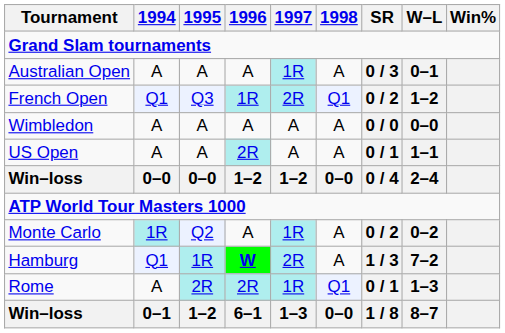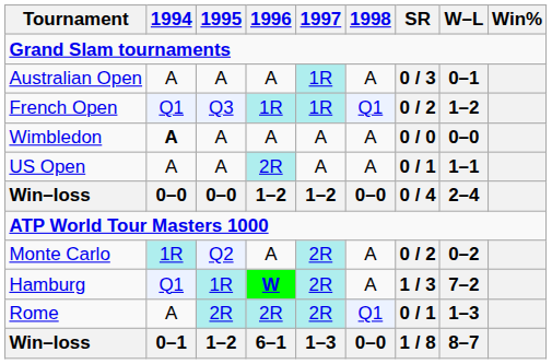 <table class=wikitable style=text-align:center>
 <tr>
 <th>Tournament</th>
 <th><a href='#'>1994</a></th>
 <th><a href='#'>1995</a></th>
 <th><a href='#'>1996</a></th>
 <th><a href='#'>1997</a></th>
 <th><a href='#'>1998</a></th>
 <th>SR</th>
 <th>W–L</th>
 <th>Win%</th>
 </tr>
 <tr>
 <td colspan=25 style=text-align:left><a href='#'><strong>Grand Slam tournaments</strong></a></td>
 </tr>
 <tr>
 <td align=left><a href='#'>Australian Open</a></td>
 <td>A</td>
 <td>A</td>
 <td>A</td>
 <td bgcolor=afeeee><a href='#'>1R</a></td>
 <td>A</td>
 <th>0 / 3</th>
 <th>0–1</th>
 <th></th>
 </tr>
 <tr>
 <td align=left><a href='#'>French Open</a></td>
 <td bgcolor=ecf2ff><a href='#'>Q1</a></td>
 <td bgcolor=ecf2ff><a href='#'>Q3</a></td>
 <td bgcolor=afeeee><a href='#'>1R</a></td>
-<td bgcolor=afeeee><a href='#'>2R</a></td>
+<td bgcolor=afeeee><a href='#'>1R</a></td>
 <td bgcolor=ecf2ff><a href='#'>Q1</a></td>
 <th>0 / 2</th>
 <th>1–2</th>
 <th></th>
 </tr>
 <tr>
 <td align=left><a href='#'>Wimbledon</a></td>
-<td>A</td>
+<td><strong>A</strong></td>
 <td>A</td>
 <td>A</td>
 <td>A</td>
 <td>A</td>
 <th>0 / 0</th>
 <th>0–0</th>
 <th></th>
 </tr>
 <tr>
 <td align=left><a href='#'>US Open</a></td>
 <td>A</td>
 <td>A</td>
 <td bgcolor=afeeee><a href='#'>2R</a></td>
 <td>A</td>
 <td>A</td>
 <th>0 / 1</th>
 <th>1–1</th>
 <th></th>
 </tr>
 <tr>
 <th style=text-align:left>Win–loss</th>
 <th>0–0</th>
 <th>0–0</th>
 <th>1–2</th>
 <th>1–2</th>
 <th>0–0</th>
 <th>0 / 4</th>
 <th>2–4</th>
 <th></th>
 </tr>
 <tr>
 <td colspan=15 align=left><strong><a href='#'>ATP World Tour Masters 1000</a></strong></td>
 </tr>
 <tr>
 <td align=left><a href='#'>Monte Carlo</a></td>
 <td bgcolor=afeeee><a href='#'>1R</a></td>
 <td bgcolor=ecf2ff><a href='#'>Q2</a></td>
 <td>A</td>
-<td bgcolor=afeeee><a href='#'>1R</a></td>
+<td bgcolor=afeeee><a href='#'>2R</a></td>
 <td>A</td>
 <th>0 / 2</th>
 <th>0–2</th>
 <th></th>
 </tr>
 <tr>
 <td align=left><a href='#'>Hamburg</a></td>
 <td bgcolor=ecf2ff><a href='#'>Q1</a></td>
 <td bgcolor=afeeee><a href='#'>1R</a></td>
 <td bgcolor=lime><strong><a href='#'>W</a></strong></td>
 <td bgcolor=afeeee><a href='#'>2R</a></td>
 <td>A</td>
 <th>1 / 3</th>
 <th>7–2</th>
 <th></th>
 </tr>
 <tr>
 <td align=left><a href='#'>Rome</a></td>
 <td>A</td>
 <td bgcolor=afeeee><a href='#'>2R</a></td>
 <td bgcolor=afeeee><a href='#'>2R</a></td>
-<td bgcolor=afeeee><a href='#'>1R</a></td>
+<td bgcolor=afeeee><a href='#'>2R</a></td>
 <td bgcolor=ecf2ff><a href='#'>Q1</a></td>
 <th>0 / 1</th>
 <th>1–3</th>
 <th></th>
 </tr>
 <tr>
 <th style=text-align:left>Win–loss</th>
 <th>0–1</th>
 <th>1–2</th>
 <th>6–1</th>
 <th>1–3</th>
 <th>0–0</th>
 <th>1 / 8</th>
 <th>8–7</th>
 <th></th>
 </tr>
 </table>
